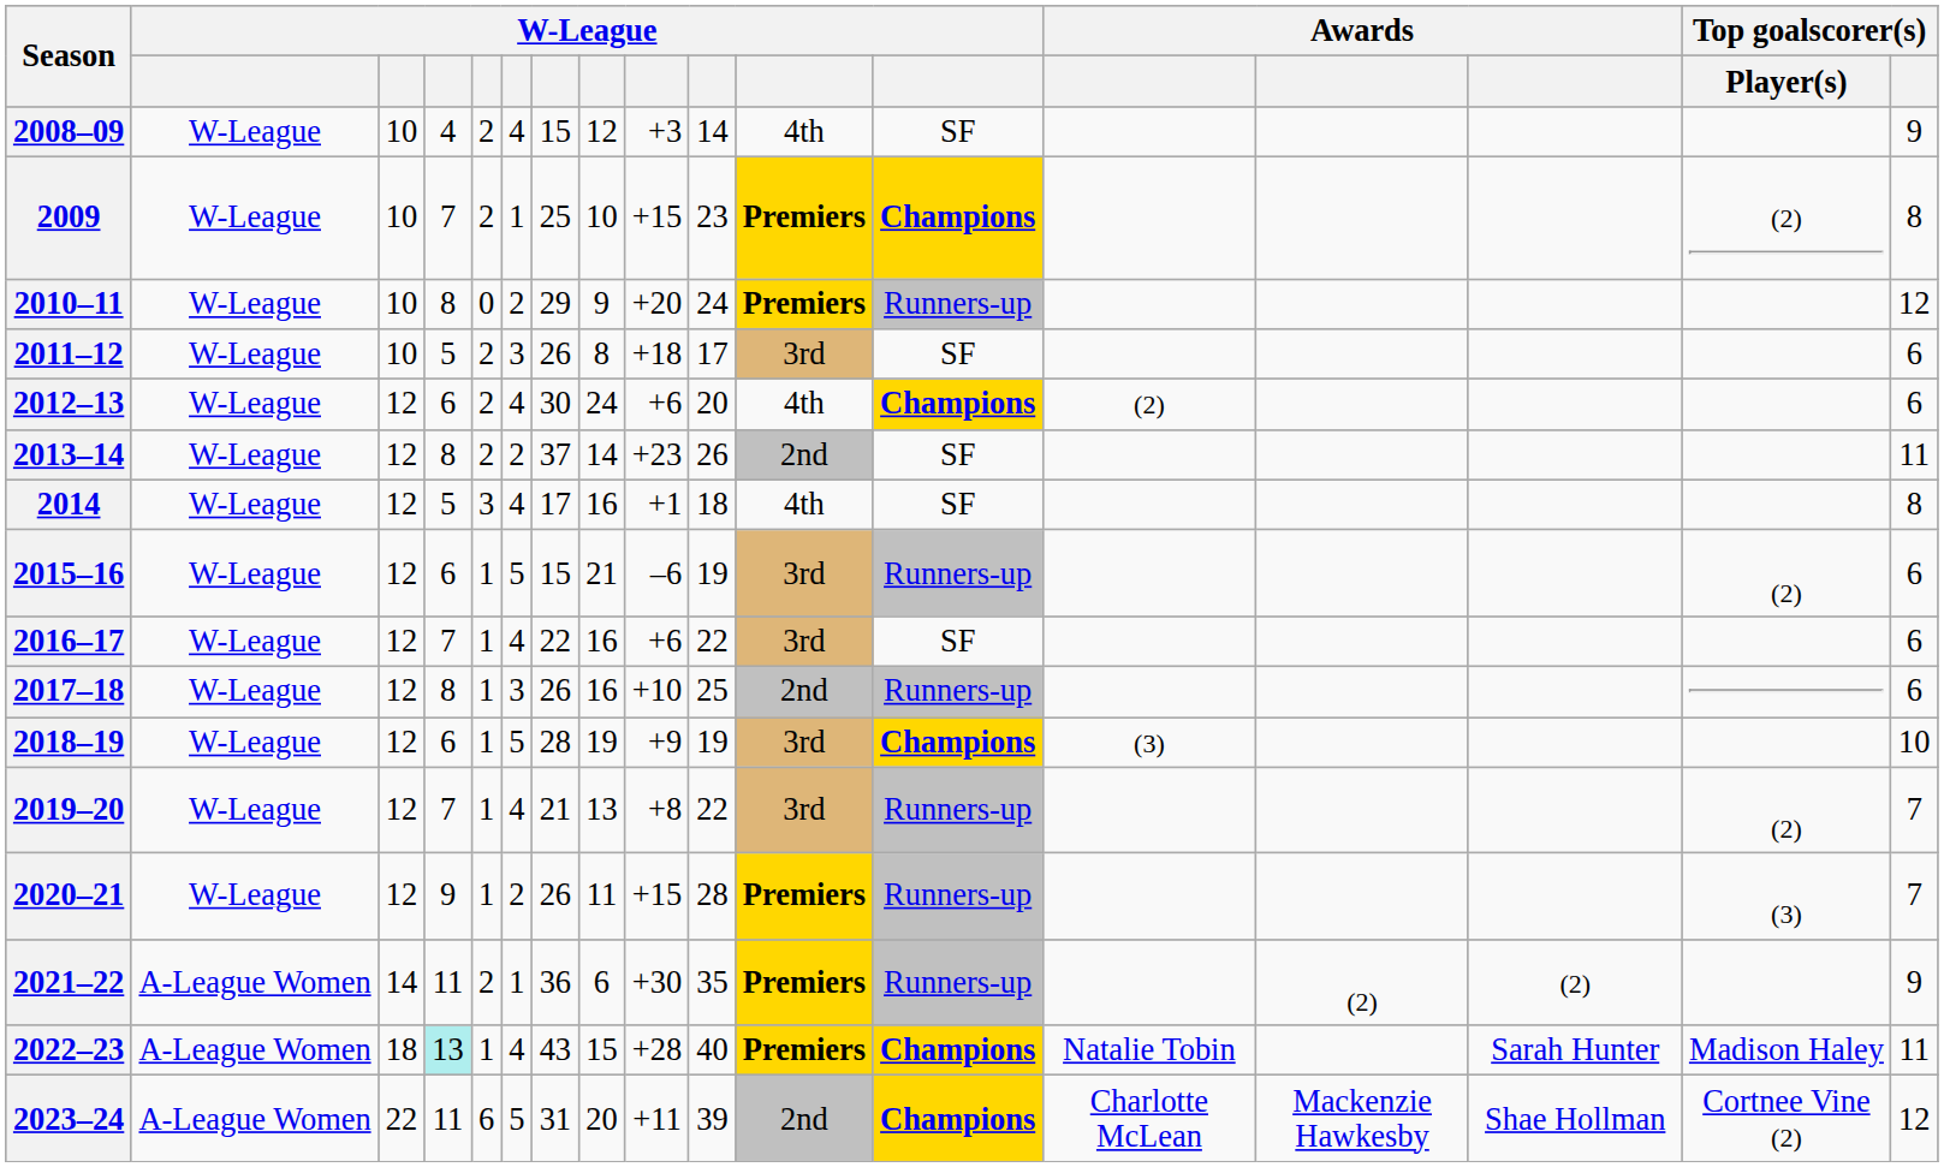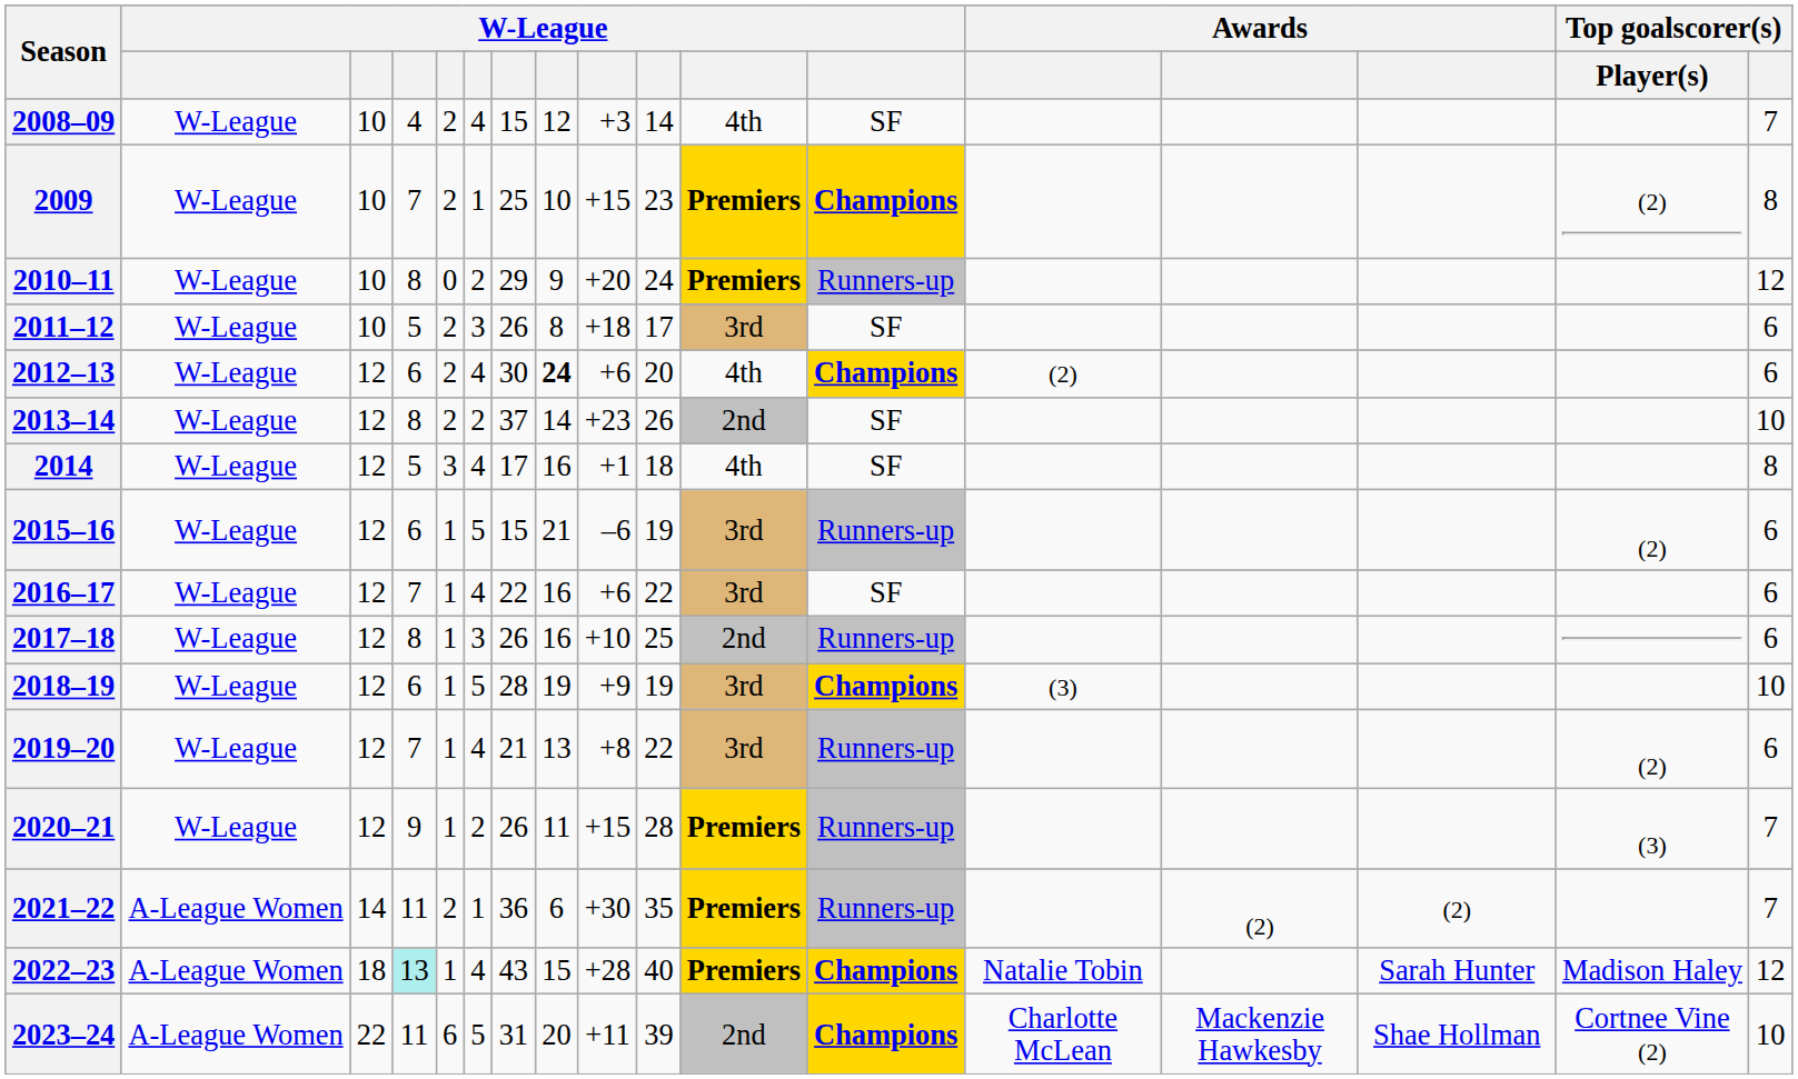 <table class="wikitable sortable" style="text-align: center">
 <tr>
 <th rowspan=2>Season</th>
 <th colspan=11><a href='#'>W-League</a></th>
 <th colspan=3>Awards</th>
 <th colspan=2>Top goalscorer(s)</th>
 </tr>
 <tr>
 <th width=px></th>
 <th width=px></th>
 <th width=px></th>
 <th width=px></th>
 <th width=px></th>
 <th width=px></th>
 <th width=px></th>
 <th width=px></th>
 <th width=px></th>
 <th width=px></th>
 <th width=px></th>
 <th width=100px></th>
 <th width=100px></th>
 <th width=100px></th>
 <th>Player(s)</th>
 <th></th>
 </tr>
 <tr>
 <th><a href='#'>2008–09</a></th>
 <td><a href='#'>W-League</a></td>
 <td>10</td>
 <td>4</td>
 <td>2</td>
 <td>4</td>
 <td>15</td>
 <td>12</td>
 <td style=text-align:right>+3</td>
 <td>14</td>
 <td>4th</td>
 <td>SF</td>
 <td></td>
 <td></td>
 <td></td>
 <td></td>
-<td>9</td>
+<td>7</td>
 </tr>
 <tr>
 <th><a href='#'>2009</a></th>
 <td><a href='#'>W-League</a></td>
 <td>10</td>
 <td>7</td>
 <td>2</td>
 <td>1</td>
 <td>25</td>
 <td>10</td>
 <td style=text-align:right>+15</td>
 <td>23</td>
 <td bgcolor=gold><strong>Premiers</strong></td>
 <td bgcolor=gold><strong><a href='#'>Champions</a></strong></td>
 <td></td>
 <td></td>
 <td></td>
 <td><br><small>(2)</small> <hr></td>
 <td>8</td>
 </tr>
 <tr>
 <th><a href='#'>2010–11</a></th>
 <td><a href='#'>W-League</a></td>
 <td>10</td>
 <td>8</td>
 <td>0</td>
 <td>2</td>
 <td>29</td>
 <td>9</td>
 <td style=text-align:right>+20</td>
 <td>24</td>
 <td bgcolor=gold><strong>Premiers</strong></td>
 <td bgcolor=silver><a href='#'>Runners-up</a></td>
 <td></td>
 <td></td>
 <td></td>
 <td></td>
 <td>12</td>
 </tr>
 <tr>
 <th><a href='#'>2011–12</a></th>
 <td><a href='#'>W-League</a></td>
 <td>10</td>
 <td>5</td>
 <td>2</td>
 <td>3</td>
 <td>26</td>
 <td>8</td>
 <td style=text-align:right>+18</td>
 <td>17</td>
 <td bgcolor=#deb678>3rd</td>
 <td>SF</td>
 <td></td>
 <td></td>
 <td></td>
 <td></td>
 <td>6</td>
 </tr>
 <tr>
 <th><a href='#'>2012–13</a></th>
 <td><a href='#'>W-League</a></td>
 <td>12</td>
 <td>6</td>
 <td>2</td>
 <td>4</td>
 <td>30</td>
-<td>24</td>
+<td><strong>24</strong></td>
 <td style=text-align:right>+6</td>
 <td>20</td>
 <td>4th</td>
 <td bgcolor=gold><strong><a href='#'>Champions</a></strong></td>
 <td> <small>(2)</small></td>
 <td></td>
 <td></td>
 <td></td>
 <td>6</td>
 </tr>
 <tr>
 <th><a href='#'>2013–14</a></th>
 <td><a href='#'>W-League</a></td>
 <td>12</td>
 <td>8</td>
 <td>2</td>
 <td>2</td>
 <td>37</td>
 <td>14</td>
 <td style=text-align:right>+23</td>
 <td>26</td>
 <td bgcolor=silver>2nd</td>
 <td>SF</td>
 <td></td>
 <td></td>
 <td></td>
 <td></td>
-<td>11</td>
+<td>10</td>
 </tr>
 <tr>
 <th><a href='#'>2014</a></th>
 <td><a href='#'>W-League</a></td>
 <td>12</td>
 <td>5</td>
 <td>3</td>
 <td>4</td>
 <td>17</td>
 <td>16</td>
 <td style=text-align:right>+1</td>
 <td>18</td>
 <td>4th</td>
 <td>SF</td>
 <td></td>
 <td></td>
 <td></td>
 <td></td>
 <td>8</td>
 </tr>
 <tr>
 <th><a href='#'>2015–16</a></th>
 <td><a href='#'>W-League</a></td>
 <td>12</td>
 <td>6</td>
 <td>1</td>
 <td>5</td>
 <td>15</td>
 <td>21</td>
 <td style=text-align:right>–6</td>
 <td>19</td>
 <td bgcolor=#deb678>3rd</td>
 <td bgcolor=silver><a href='#'>Runners-up</a></td>
 <td></td>
 <td></td>
 <td></td>
 <td><br><small>(2)</small></td>
 <td>6</td>
 </tr>
 <tr>
 <th><a href='#'>2016–17</a></th>
 <td><a href='#'>W-League</a></td>
 <td>12</td>
 <td>7</td>
 <td>1</td>
 <td>4</td>
 <td>22</td>
 <td>16</td>
 <td style=text-align:right>+6</td>
 <td>22</td>
 <td bgcolor=#deb678>3rd</td>
 <td>SF</td>
 <td></td>
 <td></td>
 <td></td>
 <td></td>
 <td>6</td>
 </tr>
 <tr>
 <th><a href='#'>2017–18</a></th>
 <td><a href='#'>W-League</a></td>
 <td>12</td>
 <td>8</td>
 <td>1</td>
 <td>3</td>
 <td>26</td>
 <td>16</td>
 <td style=text-align:right>+10</td>
 <td>25</td>
 <td bgcolor=silver>2nd</td>
 <td bgcolor=silver><a href='#'>Runners-up</a></td>
 <td></td>
 <td></td>
 <td></td>
 <td><hr></td>
 <td>6</td>
 </tr>
 <tr>
 <th><a href='#'>2018–19</a></th>
 <td><a href='#'>W-League</a></td>
 <td>12</td>
 <td>6</td>
 <td>1</td>
 <td>5</td>
 <td>28</td>
 <td>19</td>
 <td style=text-align:right>+9</td>
 <td>19</td>
 <td bgcolor=#deb678>3rd</td>
 <td bgcolor=gold><strong><a href='#'>Champions</a></strong></td>
 <td> <small>(3)</small></td>
 <td></td>
 <td></td>
 <td></td>
 <td>10</td>
 </tr>
 <tr>
 <th><a href='#'>2019–20</a></th>
 <td><a href='#'>W-League</a></td>
 <td>12</td>
 <td>7</td>
 <td>1</td>
 <td>4</td>
 <td>21</td>
 <td>13</td>
 <td style=text-align:right>+8</td>
 <td>22</td>
 <td bgcolor=#deb678>3rd</td>
 <td bgcolor=silver><a href='#'>Runners-up</a></td>
 <td></td>
 <td></td>
 <td></td>
 <td><br><small>(2)</small></td>
-<td>7</td>
+<td>6</td>
 </tr>
 <tr>
 <th><a href='#'>2020–21</a></th>
 <td><a href='#'>W-League</a></td>
 <td>12</td>
 <td>9</td>
 <td>1</td>
 <td>2</td>
 <td>26</td>
 <td>11</td>
 <td style=text-align:right>+15</td>
 <td>28</td>
 <td bgcolor=gold><strong>Premiers</strong></td>
 <td bgcolor=silver><a href='#'>Runners-up</a></td>
 <td></td>
 <td></td>
 <td></td>
 <td><br><small>(3)</small></td>
 <td>7</td>
 </tr>
 <tr>
 <th><a href='#'>2021–22</a></th>
 <td><a href='#'>A-League Women</a></td>
 <td>14</td>
 <td>11</td>
 <td>2</td>
 <td>1</td>
 <td>36</td>
 <td>6</td>
 <td style=text-align:right>+30</td>
 <td>35</td>
 <td bgcolor=gold><strong>Premiers</strong></td>
 <td bgcolor=silver><a href='#'>Runners-up</a></td>
 <td></td>
 <td><br><small>(2)</small></td>
 <td> <small>(2)</small></td>
 <td></td>
-<td>9</td>
+<td>7</td>
 </tr>
 <tr>
 <th><a href='#'>2022–23</a></th>
 <td><a href='#'>A-League Women</a></td>
 <td>18</td>
 <td style="background: paleturquoise;">13</td>
 <td>1</td>
 <td>4</td>
 <td>43</td>
 <td>15</td>
 <td>+28</td>
 <td>40</td>
 <td bgcolor=gold><strong>Premiers</strong></td>
 <td bgcolor=gold><strong><a href='#'>Champions</a></strong></td>
 <td><a href='#'>Natalie Tobin</a></td>
 <td></td>
 <td><a href='#'>Sarah Hunter</a></td>
 <td><a href='#'>Madison Haley</a></td>
-<td>11</td>
+<td>12</td>
 </tr>
 <tr>
 <th><a href='#'>2023–24</a></th>
 <td><a href='#'>A-League Women</a></td>
 <td>22</td>
 <td>11</td>
 <td>6</td>
 <td>5</td>
 <td>31</td>
 <td>20</td>
 <td>+11</td>
 <td>39</td>
 <td bgcolor=silver>2nd</td>
 <td bgcolor=gold><strong><a href='#'>Champions</a></strong></td>
 <td><a href='#'>Charlotte McLean</a></td>
 <td><a href='#'>Mackenzie Hawkesby</a></td>
 <td><a href='#'>Shae Hollman</a></td>
 <td><a href='#'>Cortnee Vine</a><br><small>(2)</small></td>
-<td>12</td>
+<td>10</td>
 </tr>
 </table>
